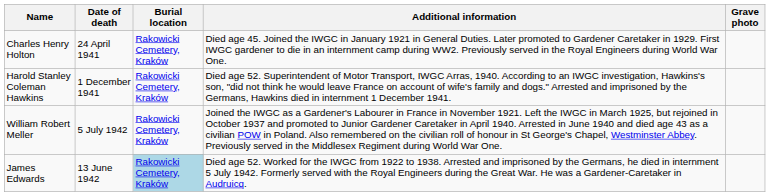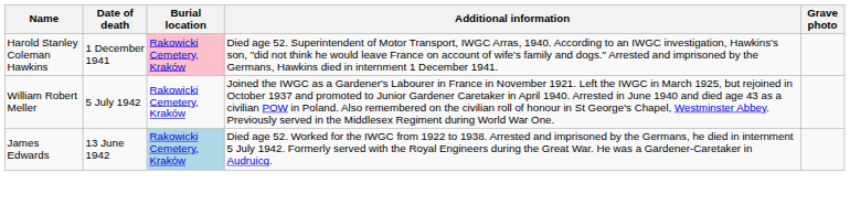 <table class="wikitable">
 <tr>
 <th>Name</th>
 <th>Date of death</th>
 <th>Burial location</th>
 <th>Additional information</th>
 <th>Grave photo</th>
 </tr>
 <tr>
-<td>Charles Henry Holton</td>
-<td>24 April 1941</td>
-<td><a href='#'>Rakowicki Cemetery, Kraków</a></td>
-<td>Died age 45. Joined the IWGC in January 1921 in General Duties. Later promoted to Gardener Caretaker in 1929. First IWGC gardener to die in an internment camp during WW2. Previously served in the Royal Engineers during World War One.</td>
-<td></td>
-</tr>
-<tr>
 <td>Harold Stanley Coleman Hawkins</td>
 <td>1 December 1941</td>
-<td><a href='#'>Rakowicki Cemetery, Kraków</a></td>
+<td style="background: pink;"><a href='#'>Rakowicki Cemetery, Kraków</a></td>
 <td>Died age 52. Superintendent of Motor Transport, IWGC Arras, 1940. According to an IWGC investigation, Hawkins's son, "did not think he would leave France on account of wife's family and dogs." Arrested and imprisoned by the Germans, Hawkins died in internment 1 December 1941.</td>
 <td></td>
 </tr>
 <tr>
 <td>William Robert Meller</td>
 <td>5 July 1942</td>
 <td><a href='#'>Rakowicki Cemetery, Kraków</a></td>
 <td>Joined the IWGC as a Gardener's Labourer in France in November 1921. Left the IWGC in March 1925, but rejoined in October 1937 and promoted to Junior Gardener Caretaker in April 1940. Arrested in June 1940 and died age 43 as a civilian <a href='#'>POW</a> in Poland. Also remembered on the civilian roll of honour in St George's Chapel, <a href='#'>Westminster Abbey</a>. Previously served in the Middlesex Regiment during World War One.</td>
 <td></td>
 </tr>
 <tr>
 <td>James Edwards</td>
 <td>13 June 1942</td>
 <td style="background: lightblue;"><a href='#'>Rakowicki Cemetery, Kraków</a></td>
 <td>Died age 52. Worked for the IWGC from 1922 to 1938. Arrested and imprisoned by the Germans, he died in internment 5 July 1942. Formerly served with the Royal Engineers during the Great War. He was a Gardener-Caretaker in <a href='#'>Audruicq</a>.</td>
 <td></td>
 </tr>
 </table>
